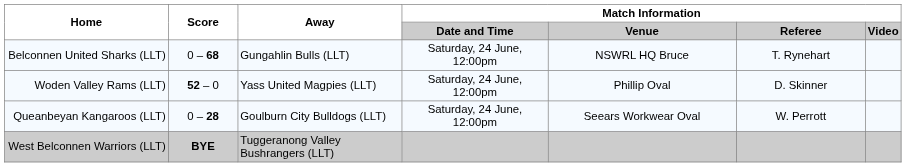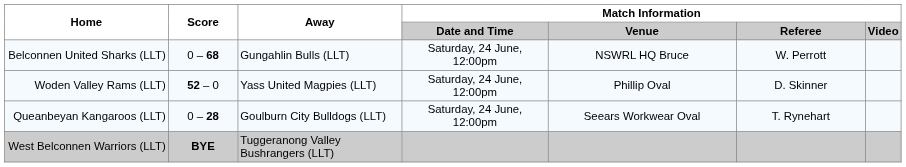 <table border="1" cellpadding="3" cellspacing="0" width="100%" style="border-collapse:collapse;  text-align:center;">
 <tr>
 <th rowspan="2" width="19%">Home</th>
 <th rowspan="2" width="8%">Score</th>
 <th rowspan="2" width="19%">Away</th>
 <th colspan="4">Match Information</th>
 </tr>
 <tr style="background:#CCCCCC">
 <th width="17%">Date and Time</th>
 <th width="22%">Venue</th>
 <th width="50%">Referee</th>
 <th>Video</th>
 </tr>
 <tr style="text-align:center; background:#f5faff;">
 <td align="right">Belconnen United Sharks (LLT) </td>
 <td>0 – <strong>68</strong></td>
 <td align="left"> Gungahlin Bulls (LLT)</td>
 <td>Saturday, 24 June, 12:00pm</td>
 <td>NSWRL HQ Bruce</td>
-<td>T. Rynehart</td>
+<td>W. Perrott</td>
 <td></td>
 </tr>
 <tr style="text-align:center; background:#f5faff;">
 <td align="right">Woden Valley Rams (LLT) </td>
 <td><strong>52</strong> – 0</td>
 <td align="left"> Yass United Magpies (LLT)</td>
 <td>Saturday, 24 June, 12:00pm</td>
 <td>Phillip Oval</td>
 <td>D. Skinner</td>
 <td></td>
 </tr>
 <tr style="text-align:center; background:#f5faff;">
 <td align="right">Queanbeyan Kangaroos (LLT) </td>
 <td>0 – <strong>28</strong></td>
 <td align="left"> Goulburn City Bulldogs (LLT)</td>
 <td>Saturday, 24 June, 12:00pm</td>
 <td>Seears Workwear Oval</td>
-<td>W. Perrott</td>
+<td>T. Rynehart</td>
 <td></td>
 </tr>
 <tr style="text-align:center; background:#CCCCCC;">
 <td align="right">West Belconnen Warriors (LLT) </td>
 <td><strong>BYE</strong></td>
 <td align="left"> Tuggeranong Valley Bushrangers (LLT)</td>
 <td></td>
 <td></td>
 <td></td>
 <td></td>
 </tr>
 </table>
